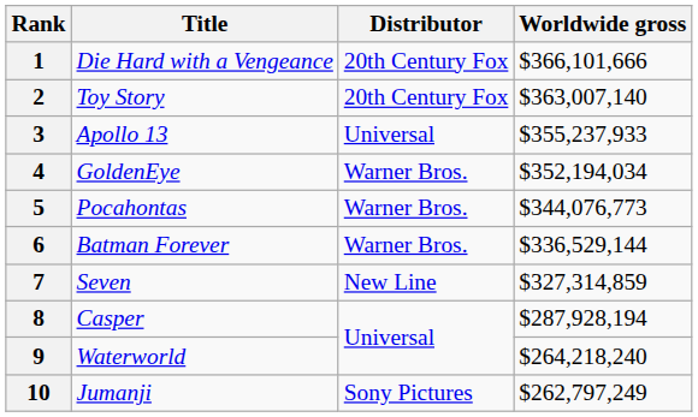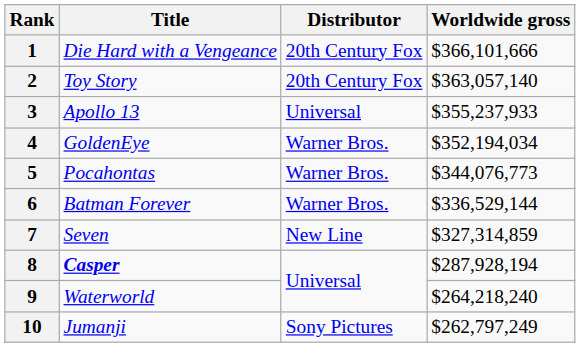 <table class="wikitable sortable" style="margin:auto; margin:auto;">
 <tr>
 <th>Rank</th>
 <th>Title</th>
 <th>Distributor</th>
 <th>Worldwide gross</th>
 </tr>
 <tr>
 <th style="text-align:center;">1</th>
 <td><em><a href='#'>Die Hard with a Vengeance</a></em></td>
 <td><a href='#'>20th Century Fox</a></td>
 <td>$366,101,666</td>
 </tr>
 <tr>
 <th style="text-align:center;">2</th>
 <td><em><a href='#'>Toy Story</a></em></td>
 <td><a href='#'>20th Century Fox</a></td>
-<td>$363,007,140</td>
+<td>$363,057,140</td>
 </tr>
 <tr>
 <th style="text-align:center;">3</th>
 <td><em><a href='#'>Apollo 13</a></em></td>
 <td><a href='#'>Universal</a></td>
 <td>$355,237,933</td>
 </tr>
 <tr>
 <th style="text-align:center;">4</th>
 <td><em><a href='#'>GoldenEye</a></em></td>
 <td><a href='#'>Warner Bros.</a></td>
 <td>$352,194,034</td>
 </tr>
 <tr>
 <th style="text-align:center;">5</th>
 <td><em><a href='#'>Pocahontas</a></em></td>
 <td><a href='#'>Warner Bros.</a></td>
 <td>$344,076,773</td>
 </tr>
 <tr>
 <th style="text-align:center;">6</th>
 <td><em><a href='#'>Batman Forever</a></em></td>
 <td><a href='#'>Warner Bros.</a></td>
 <td>$336,529,144</td>
 </tr>
 <tr>
 <th style="text-align:center;">7</th>
 <td><em><a href='#'>Seven</a></em></td>
 <td><a href='#'>New Line</a></td>
 <td>$327,314,859</td>
 </tr>
 <tr>
 <th style="text-align:center;">8</th>
-<td><em><a href='#'>Casper</a></em></td>
+<td><strong><em><a href='#'>Casper</a></em></strong></td>
 <td rowspan="2"><a href='#'>Universal</a></td>
 <td>$287,928,194</td>
 </tr>
 <tr>
 <th style="text-align:center;">9</th>
 <td><em><a href='#'>Waterworld</a></em></td>
 <td>$264,218,240</td>
 </tr>
 <tr>
 <th style="text-align:center;">10</th>
 <td><em><a href='#'>Jumanji</a></em></td>
 <td><a href='#'>Sony Pictures</a></td>
 <td>$262,797,249</td>
 </tr>
 </table>
